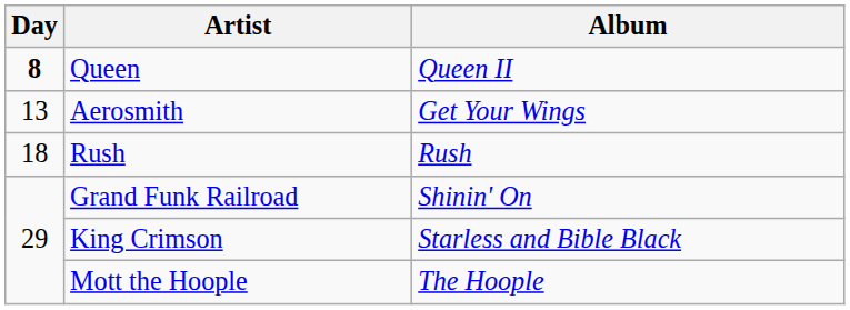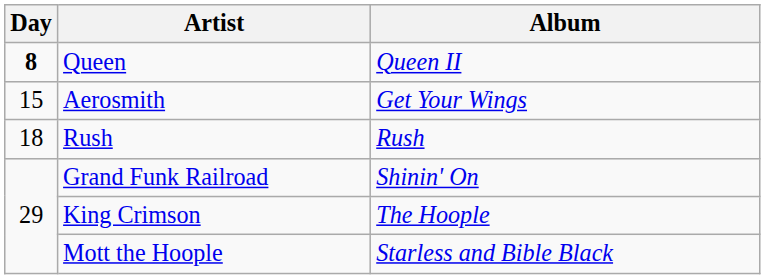 <table class="wikitable" border="1">
 <tr>
 <th>Day</th>
 <th width="200">Artist</th>
 <th width="250">Album</th>
 </tr>
 <tr>
 <td style="text-align:center;" rowspan="1"><strong>8</strong></td>
 <td><a href='#'>Queen</a></td>
 <td><em><a href='#'>Queen II</a></em></td>
 </tr>
 <tr>
-<td style="text-align:center;" rowspan="1">13</td>
+<td style="text-align:center;" rowspan="1">15</td>
 <td><a href='#'>Aerosmith</a></td>
 <td><em><a href='#'>Get Your Wings</a></em></td>
 </tr>
 <tr>
 <td style="text-align:center;" rowspan="1">18</td>
 <td><a href='#'>Rush</a></td>
 <td><em><a href='#'>Rush</a></em></td>
 </tr>
 <tr>
 <td rowspan="3" style="text-align:center;">29</td>
 <td><a href='#'>Grand Funk Railroad</a></td>
 <td><em><a href='#'>Shinin' On</a></em></td>
 </tr>
 <tr>
 <td><a href='#'>King Crimson</a></td>
-<td><em><a href='#'>Starless and Bible Black</a></em></td>
+<td><em><a href='#'>The Hoople</a></em></td>
 </tr>
 <tr>
 <td><a href='#'>Mott the Hoople</a></td>
-<td><em><a href='#'>The Hoople</a></em></td>
+<td><em><a href='#'>Starless and Bible Black</a></em></td>
 </tr>
 </table>
